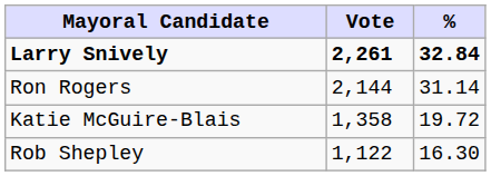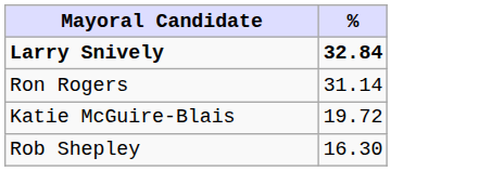 <table class="wikitable">
 <tr>
 <th style="background:#ddf; width:200px;">Mayoral Candidate</th>
-<th style="background:#ddf; width:50px;">Vote</th>
 <th style="background:#ddf; width:30px;">%</th>
 </tr>
 <tr>
 <td><strong>Larry Snively</strong></td>
-<td><strong>2,261</strong></td>
 <td><strong>32.84</strong></td>
 </tr>
 <tr>
 <td>Ron Rogers</td>
-<td>2,144</td>
 <td>31.14</td>
 </tr>
 <tr>
 <td>Katie McGuire-Blais</td>
-<td>1,358</td>
 <td>19.72</td>
 </tr>
 <tr>
 <td>Rob Shepley</td>
-<td>1,122</td>
 <td>16.30</td>
 </tr>
 </table>
